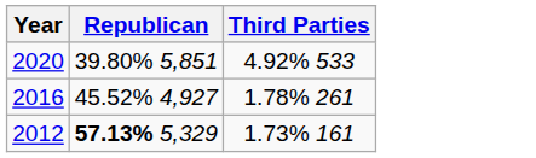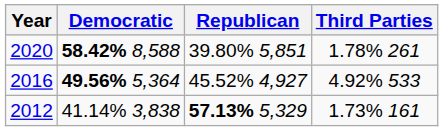 <table class="wikitable"  style="float:center; margin:1em; font-size:95%;">
 <tr style="background:lightgrey;">
 <th>Year</th>
+<th><a href='#'>Democratic</a></th>
 <th><a href='#'>Republican</a></th>
 <th><a href='#'>Third Parties</a></th>
 </tr>
 <tr>
 <td align="center" ><a href='#'>2020</a></td>
+<td align="center" ><strong>58.42%</strong> <em>8,588</em></td>
 <td align="center" >39.80% <em>5,851</em></td>
+<td align="center" >1.78% <em>261</em></td>
+</tr>
+<tr>
+<td align="center" ><a href='#'>2016</a></td>
+<td align="center" ><strong>49.56%</strong> <em>5,364</em></td>
+<td align="center" >45.52% <em>4,927</em></td>
 <td align="center" >4.92% <em>533</em></td>
 </tr>
 <tr>
-<td align="center" ><a href='#'>2016</a></td>
-<td align="center" >45.52% <em>4,927</em></td>
-<td align="center" >1.78% <em>261</em></td>
-</tr>
-<tr>
 <td align="center" ><a href='#'>2012</a></td>
+<td align="center" >41.14% <em>3,838</em></td>
 <td align="center" ><strong>57.13%</strong> <em>5,329</em></td>
 <td align="center" >1.73% <em>161</em></td>
 </tr>
 </table>
